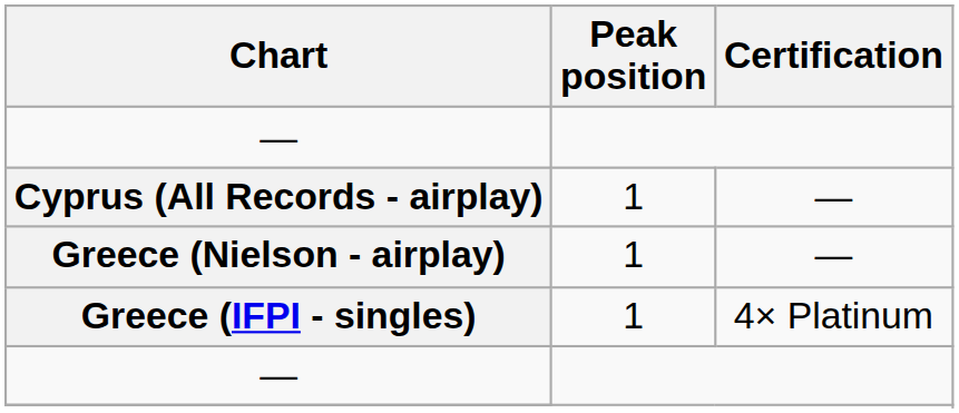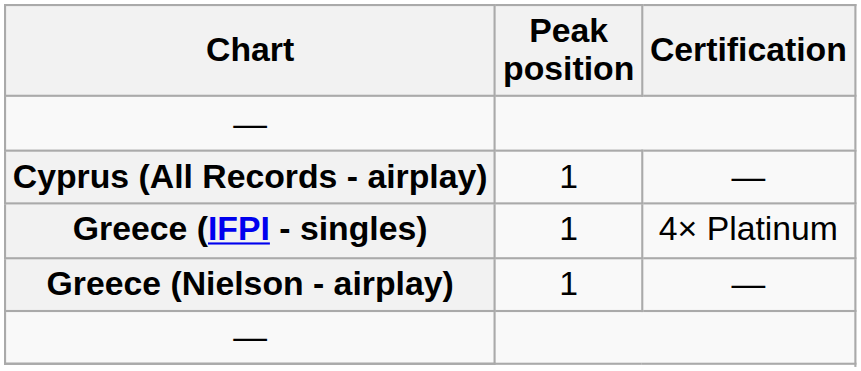 <table class="wikitable sortable plainrowheaders">
 <tr>
 <th scope="col">Chart</th>
 <th scope="col">Peak<br>position</th>
 <th scope="col">Certification</th>
 </tr>
 <tr>
 <td style="text-align:center;">—</td>
 </tr>
 <tr>
 <th scope="row">Cyprus (All Records - airplay)</th>
 <td style="text-align:center;">1</td>
 <td style="text-align:center;">—</td>
 </tr>
 <tr>
+<th scope="row">Greece (<a href='#'>IFPI</a> - singles)</th>
+<td style="text-align:center;">1</td>
+<td style="text-align:center;">4× Platinum</td>
+</tr>
+<tr>
 <th scope="row">Greece (Nielson - airplay)</th>
 <td style="text-align:center;">1</td>
 <td style="text-align:center;">—</td>
-</tr>
-<tr>
-<th scope="row">Greece (<a href='#'>IFPI</a> - singles)</th>
-<td style="text-align:center;">1</td>
-<td style="text-align:center;">4× Platinum</td>
 </tr>
 <tr>
 <td style="text-align:center;">—</td>
 </tr>
 <tr>
 </tr>
 </table>
